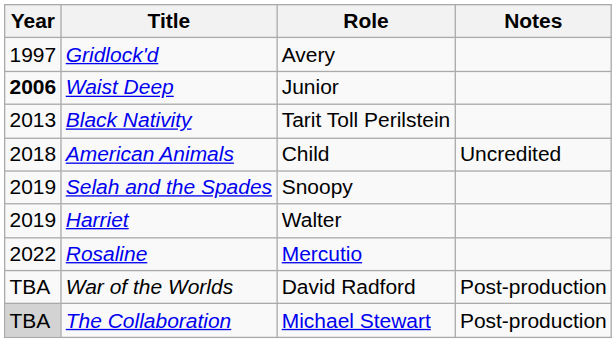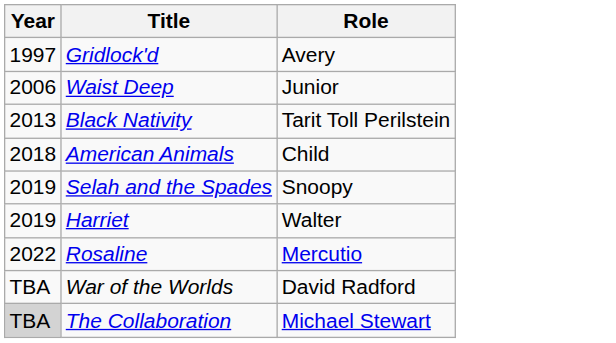 <table class="wikitable sortable">
 <tr>
 <th>Year</th>
 <th>Title</th>
 <th>Role</th>
-<th>Notes</th>
 </tr>
 <tr>
 <td>1997</td>
 <td><em><a href='#'>Gridlock'd</a></em></td>
 <td>Avery</td>
-<td></td>
 </tr>
 <tr>
-<td><strong>2006</strong></td>
+<td>2006</td>
 <td><em><a href='#'>Waist Deep</a></em></td>
 <td>Junior</td>
-<td></td>
 </tr>
 <tr>
 <td>2013</td>
 <td><a href='#'><em>Black Nativity</em></a></td>
 <td>Tarit Toll Perilstein</td>
-<td></td>
 </tr>
 <tr>
 <td>2018</td>
 <td><em><a href='#'>American Animals</a></em></td>
 <td>Child</td>
-<td>Uncredited</td>
 </tr>
 <tr>
 <td>2019</td>
 <td><em><a href='#'>Selah and the Spades</a></em></td>
 <td>Snoopy</td>
-<td></td>
 </tr>
 <tr>
 <td>2019</td>
 <td><a href='#'><em>Harriet</em></a></td>
 <td>Walter</td>
-<td></td>
 </tr>
 <tr>
 <td>2022</td>
 <td><a href='#'><em>Rosaline</em></a></td>
 <td><a href='#'>Mercutio</a></td>
-<td></td>
 </tr>
 <tr>
 <td>TBA</td>
 <td><em>War of the Worlds</em></td>
 <td>David Radford</td>
-<td>Post-production</td>
 </tr>
 <tr>
 <td style="background: lightgrey;">TBA</td>
 <td><em><a href='#'>The Collaboration</a></em></td>
 <td><a href='#'>Michael Stewart</a></td>
-<td>Post-production</td>
 </tr>
 </table>
